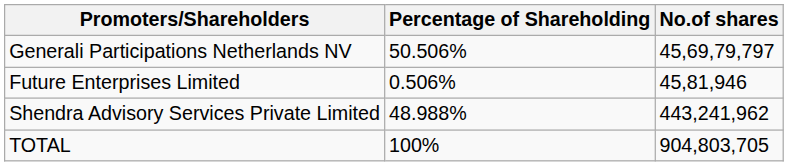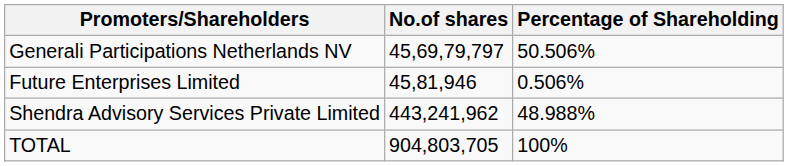 <table class="wikitable">
 <tr>
 <th>Promoters/Shareholders</th>
+<th>No.of shares</th>
 <th>Percentage of Shareholding</th>
-<th>No.of shares</th>
 </tr>
 <tr>
 <td>Generali Participations Netherlands NV</td>
+<td>45,69,79,797</td>
 <td>50.506%</td>
-<td>45,69,79,797</td>
 </tr>
 <tr>
 <td>Future Enterprises Limited</td>
+<td>45,81,946</td>
 <td>0.506%</td>
-<td>45,81,946</td>
 </tr>
 <tr>
 <td>Shendra Advisory Services Private Limited</td>
+<td>443,241,962</td>
 <td>48.988%</td>
-<td>443,241,962</td>
 </tr>
 <tr>
 <td>TOTAL</td>
+<td>904,803,705</td>
 <td>100%</td>
-<td>904,803,705</td>
 </tr>
 </table>
